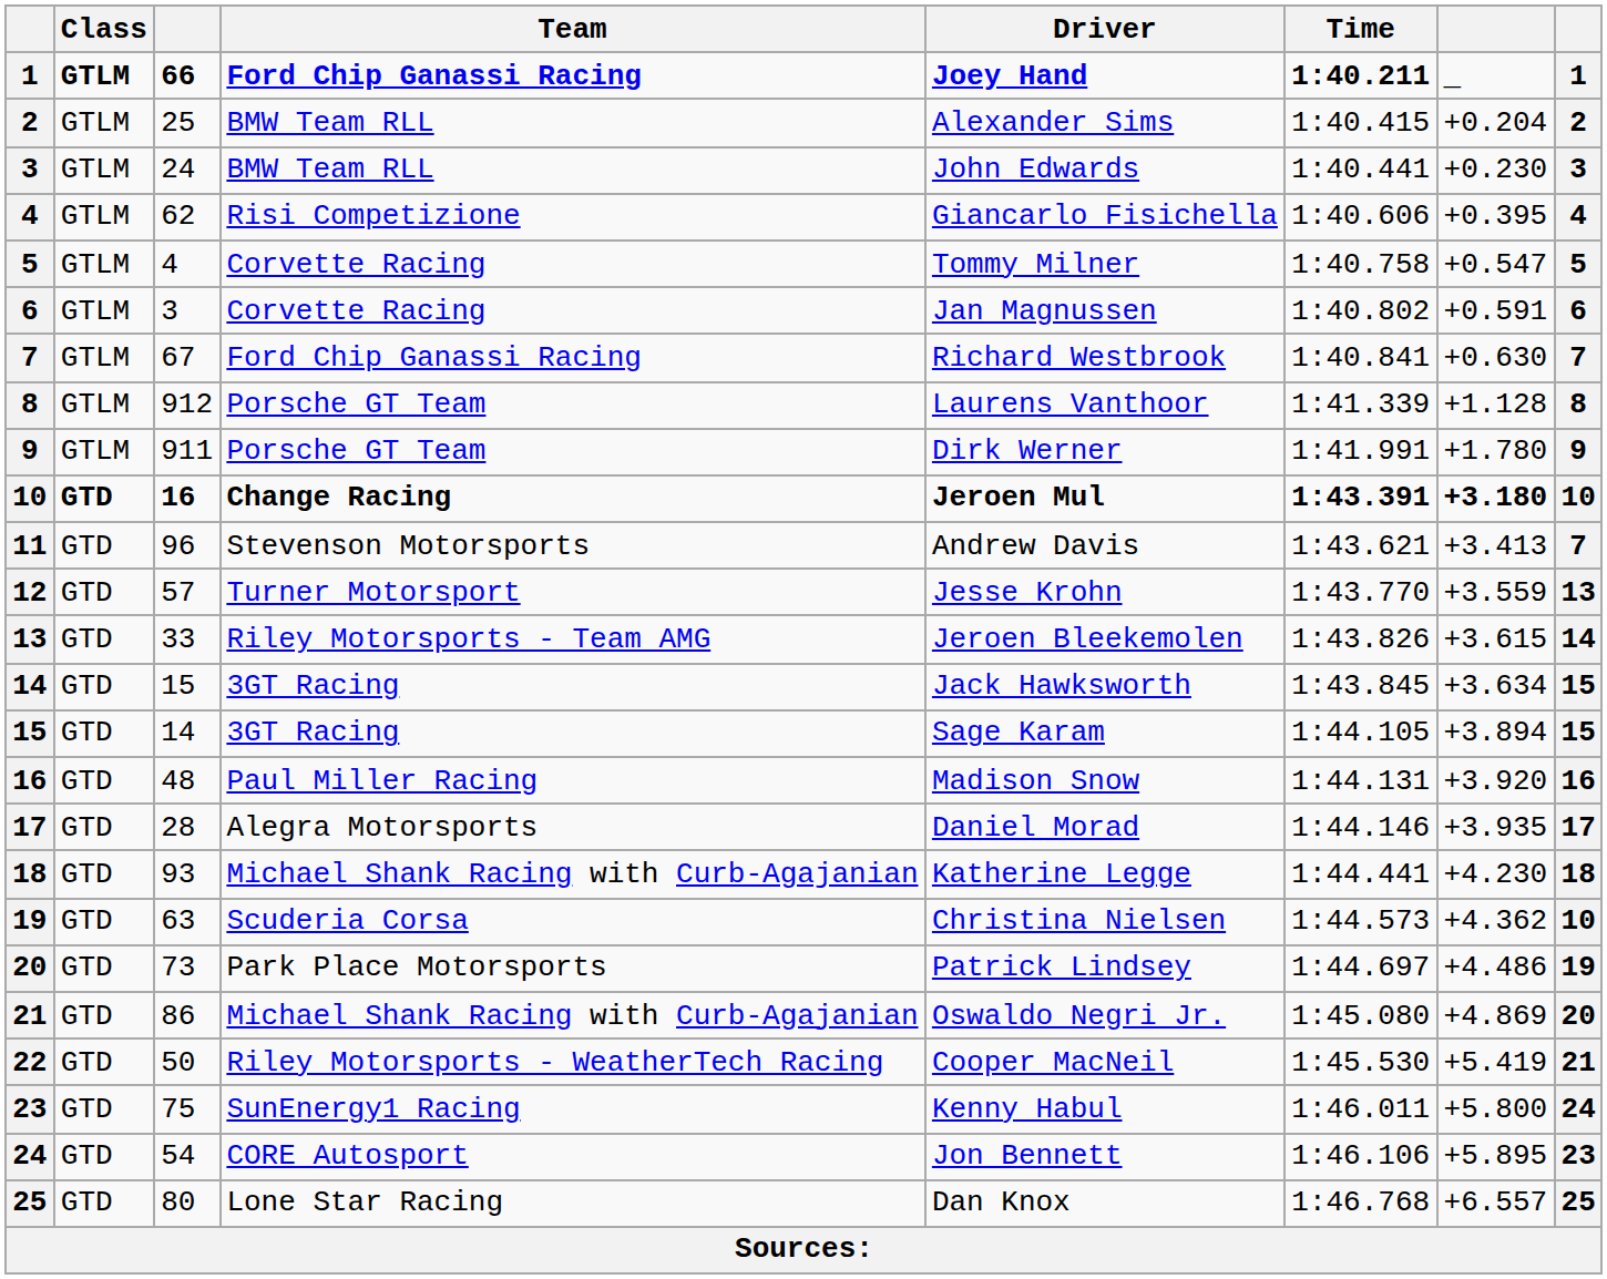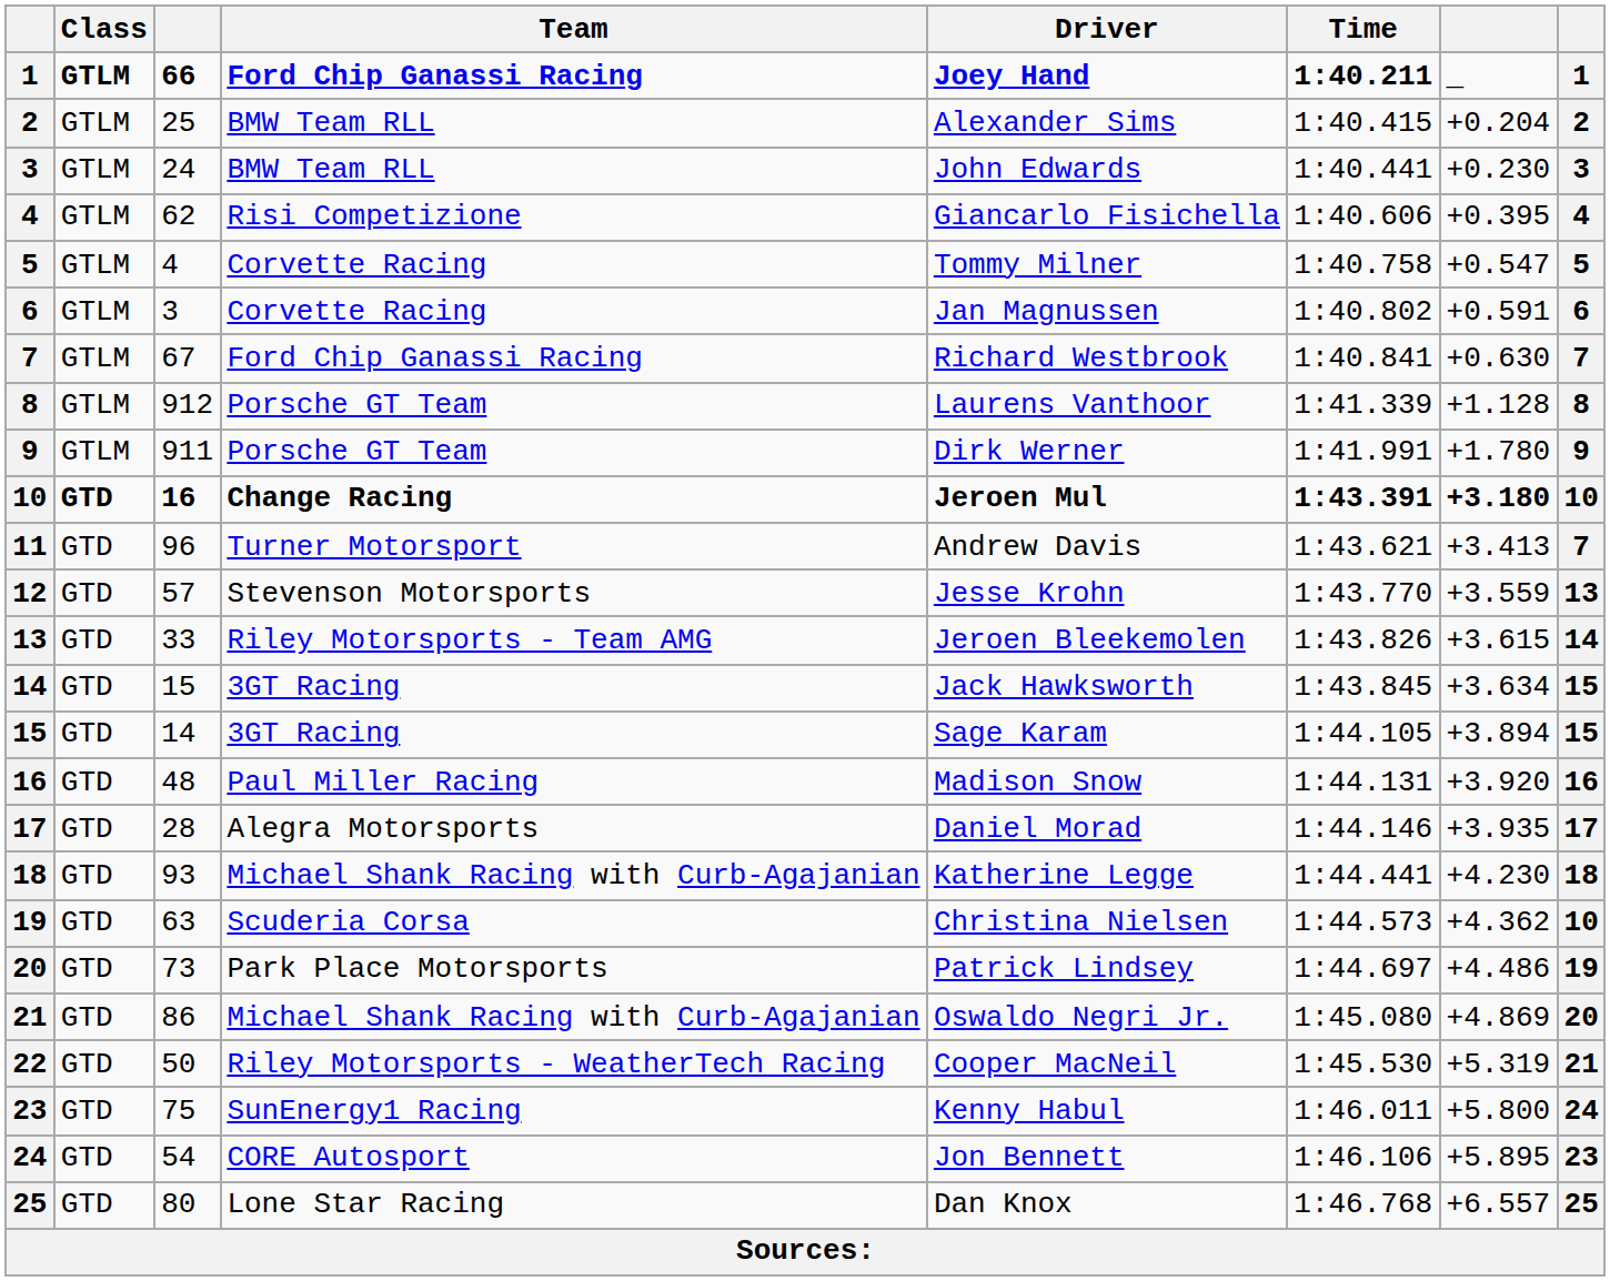 <table class="wikitable">
 <tr>
 <th scope="col"></th>
 <th scope="col">Class</th>
 <th scope="col"></th>
 <th scope="col">Team</th>
 <th scope="col">Driver</th>
 <th scope="col">Time</th>
 <th scope="col"></th>
 <th scope="col"></th>
 </tr>
 <tr style="font-weight:bold">
 <th>1</th>
 <td>GTLM</td>
 <td>66</td>
 <td> <a href='#'>Ford Chip Ganassi Racing</a></td>
 <td> <a href='#'>Joey Hand</a></td>
 <td>1:40.211</td>
 <td><strong>_</strong></td>
 <th>1</th>
 </tr>
 <tr>
 <th>2</th>
 <td>GTLM</td>
 <td>25</td>
 <td> <a href='#'>BMW Team RLL</a></td>
 <td> <a href='#'>Alexander Sims</a></td>
 <td>1:40.415</td>
 <td>+0.204</td>
 <th>2</th>
 </tr>
 <tr>
 <th>3</th>
 <td>GTLM</td>
 <td>24</td>
 <td> <a href='#'>BMW Team RLL</a></td>
 <td> <a href='#'>John Edwards</a></td>
 <td>1:40.441</td>
 <td>+0.230</td>
 <th>3</th>
 </tr>
 <tr>
 <th>4</th>
 <td>GTLM</td>
 <td>62</td>
 <td> <a href='#'>Risi Competizione</a></td>
 <td> <a href='#'>Giancarlo Fisichella</a></td>
 <td>1:40.606</td>
 <td>+0.395</td>
 <th>4</th>
 </tr>
 <tr>
 <th>5</th>
 <td>GTLM</td>
 <td>4</td>
 <td> <a href='#'>Corvette Racing</a></td>
 <td> <a href='#'>Tommy Milner</a></td>
 <td>1:40.758</td>
 <td>+0.547</td>
 <th>5</th>
 </tr>
 <tr>
 <th>6</th>
 <td>GTLM</td>
 <td>3</td>
 <td> <a href='#'>Corvette Racing</a></td>
 <td> <a href='#'>Jan Magnussen</a></td>
 <td>1:40.802</td>
 <td>+0.591</td>
 <th>6</th>
 </tr>
 <tr>
 <th>7</th>
 <td>GTLM</td>
 <td>67</td>
 <td> <a href='#'>Ford Chip Ganassi Racing</a></td>
 <td> <a href='#'>Richard Westbrook</a></td>
 <td>1:40.841</td>
 <td>+0.630</td>
 <th>7</th>
 </tr>
 <tr>
 <th>8</th>
 <td>GTLM</td>
 <td>912</td>
 <td> <a href='#'>Porsche GT Team</a></td>
 <td> <a href='#'>Laurens Vanthoor</a></td>
 <td>1:41.339</td>
 <td>+1.128</td>
 <th>8</th>
 </tr>
 <tr>
 <th>9</th>
 <td>GTLM</td>
 <td>911</td>
 <td> <a href='#'>Porsche GT Team</a></td>
 <td> <a href='#'>Dirk Werner</a></td>
 <td>1:41.991</td>
 <td>+1.780</td>
 <th>9</th>
 </tr>
 <tr style="font-weight:bold">
 <th>10</th>
 <td>GTD</td>
 <td>16</td>
 <td> Change Racing</td>
 <td> Jeroen Mul</td>
 <td>1:43.391</td>
 <td>+3.180</td>
 <th>10</th>
 </tr>
 <tr>
 <th>11</th>
 <td>GTD</td>
 <td>96</td>
-<td> Stevenson Motorsports</td>
+<td> <a href='#'>Turner Motorsport</a></td>
 <td> Andrew Davis</td>
 <td>1:43.621</td>
 <td>+3.413</td>
 <th>7</th>
 </tr>
 <tr>
 <th>12</th>
 <td>GTD</td>
 <td>57</td>
-<td> <a href='#'>Turner Motorsport</a></td>
+<td> Stevenson Motorsports</td>
 <td> <a href='#'>Jesse Krohn</a></td>
 <td>1:43.770</td>
 <td>+3.559</td>
 <th>13</th>
 </tr>
 <tr>
 <th>13</th>
 <td>GTD</td>
 <td>33</td>
 <td> <a href='#'>Riley Motorsports - Team AMG</a></td>
 <td> <a href='#'>Jeroen Bleekemolen</a></td>
 <td>1:43.826</td>
 <td>+3.615</td>
 <th>14</th>
 </tr>
 <tr>
 <th>14</th>
 <td>GTD</td>
 <td>15</td>
 <td> <a href='#'>3GT Racing</a></td>
 <td> <a href='#'>Jack Hawksworth</a></td>
 <td>1:43.845</td>
 <td>+3.634</td>
 <th>15</th>
 </tr>
 <tr>
 <th>15</th>
 <td>GTD</td>
 <td>14</td>
 <td> <a href='#'>3GT Racing</a></td>
 <td> <a href='#'>Sage Karam</a></td>
 <td>1:44.105</td>
 <td>+3.894</td>
 <th>15</th>
 </tr>
 <tr>
 <th>16</th>
 <td>GTD</td>
 <td>48</td>
 <td> <a href='#'>Paul Miller Racing</a></td>
 <td> <a href='#'>Madison Snow</a></td>
 <td>1:44.131</td>
 <td>+3.920</td>
 <th>16</th>
 </tr>
 <tr>
 <th>17</th>
 <td>GTD</td>
 <td>28</td>
 <td> Alegra Motorsports</td>
 <td> <a href='#'>Daniel Morad</a></td>
 <td>1:44.146</td>
 <td>+3.935</td>
 <th>17</th>
 </tr>
 <tr>
 <th>18</th>
 <td>GTD</td>
 <td>93</td>
 <td> <a href='#'>Michael Shank Racing</a> with <a href='#'>Curb-Agajanian</a></td>
 <td> <a href='#'>Katherine Legge</a></td>
 <td>1:44.441</td>
 <td>+4.230</td>
 <th>18</th>
 </tr>
 <tr>
 <th>19</th>
 <td>GTD</td>
 <td>63</td>
 <td> <a href='#'>Scuderia Corsa</a></td>
 <td> <a href='#'>Christina Nielsen</a></td>
 <td>1:44.573</td>
 <td>+4.362</td>
 <th>10</th>
 </tr>
 <tr>
 <th>20</th>
 <td>GTD</td>
 <td>73</td>
 <td> Park Place Motorsports</td>
 <td> <a href='#'>Patrick Lindsey</a></td>
 <td>1:44.697</td>
 <td>+4.486</td>
 <th>19</th>
 </tr>
 <tr>
 <th>21</th>
 <td>GTD</td>
 <td>86</td>
 <td> <a href='#'>Michael Shank Racing</a> with <a href='#'>Curb-Agajanian</a></td>
 <td> <a href='#'>Oswaldo Negri Jr.</a></td>
 <td>1:45.080</td>
 <td>+4.869</td>
 <th>20</th>
 </tr>
 <tr>
 <th>22</th>
 <td>GTD</td>
 <td>50</td>
 <td> <a href='#'>Riley Motorsports - WeatherTech Racing</a></td>
 <td> <a href='#'>Cooper MacNeil</a></td>
 <td>1:45.530</td>
-<td>+5.419</td>
+<td>+5.319</td>
 <th>21</th>
 </tr>
 <tr>
 <th>23</th>
 <td>GTD</td>
 <td>75</td>
 <td> <a href='#'>SunEnergy1 Racing</a></td>
 <td> <a href='#'>Kenny Habul</a></td>
 <td>1:46.011</td>
 <td>+5.800</td>
 <th>24</th>
 </tr>
 <tr>
 <th>24</th>
 <td>GTD</td>
 <td>54</td>
 <td> <a href='#'>CORE Autosport</a></td>
 <td> <a href='#'>Jon Bennett</a></td>
 <td>1:46.106</td>
 <td>+5.895</td>
 <th>23</th>
 </tr>
 <tr>
 <th>25</th>
 <td>GTD</td>
 <td>80</td>
 <td> Lone Star Racing</td>
 <td> Dan Knox</td>
 <td>1:46.768</td>
 <td>+6.557</td>
 <th>25</th>
 </tr>
 <tr>
 <th colspan="8">Sources:</th>
 </tr>
 <tr>
 </tr>
 </table>
